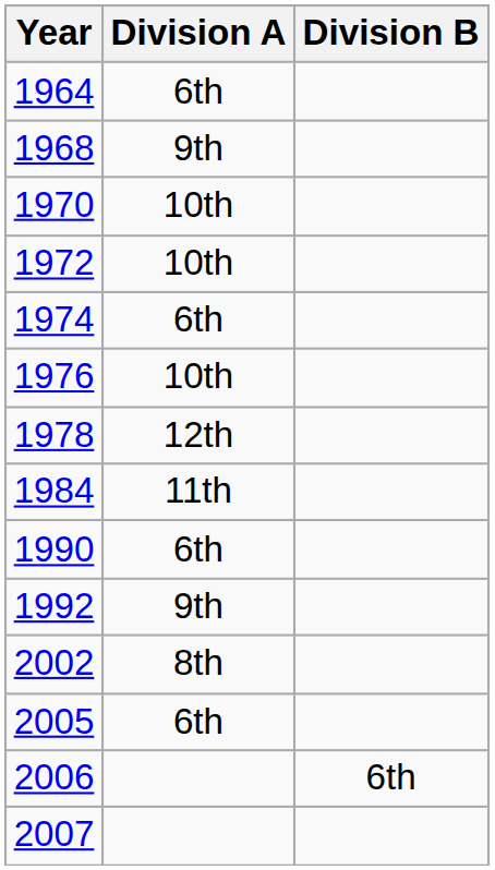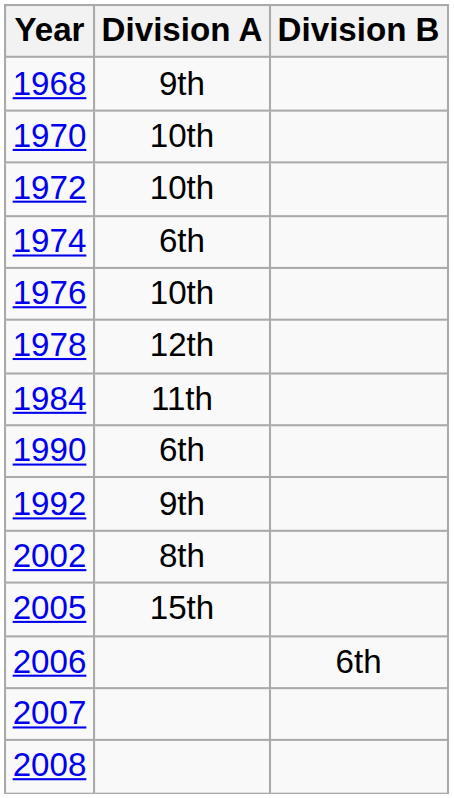 <table class="wikitable" style="text-align:center">
 <tr>
 <th>Year</th>
 <th>Division A</th>
 <th>Division B</th>
-</tr>
-<tr>
-<td><a href='#'>1964</a></td>
-<td>6th</td>
-<td></td>
 </tr>
 <tr>
 <td><a href='#'>1968</a></td>
 <td>9th</td>
 <td></td>
 </tr>
 <tr>
 <td><a href='#'>1970</a></td>
 <td>10th</td>
 <td></td>
 </tr>
 <tr>
 <td><a href='#'>1972</a></td>
 <td>10th</td>
 <td></td>
 </tr>
 <tr>
 <td><a href='#'>1974</a></td>
 <td>6th</td>
 <td></td>
 </tr>
 <tr>
 <td><a href='#'>1976</a></td>
 <td>10th</td>
 <td></td>
 </tr>
 <tr>
 <td><a href='#'>1978</a></td>
 <td>12th</td>
 <td></td>
 </tr>
 <tr>
 <td><a href='#'>1984</a></td>
 <td>11th</td>
 <td></td>
 </tr>
 <tr>
 <td><a href='#'>1990</a></td>
 <td>6th</td>
 <td></td>
 </tr>
 <tr>
 <td><a href='#'>1992</a></td>
 <td>9th</td>
 <td></td>
 </tr>
 <tr>
 <td><a href='#'>2002</a></td>
 <td>8th</td>
 <td></td>
 </tr>
 <tr>
 <td><a href='#'>2005</a></td>
-<td>6th</td>
+<td>15th</td>
 <td></td>
 </tr>
 <tr>
 <td><a href='#'>2006</a></td>
 <td></td>
 <td>6th</td>
 </tr>
 <tr>
 <td><a href='#'>2007</a></td>
 <td></td>
 <td></td>
 </tr>
+<tr>
+<td><a href='#'>2008</a></td>
+<td></td>
+<td></td>
+</tr>
 </table>
